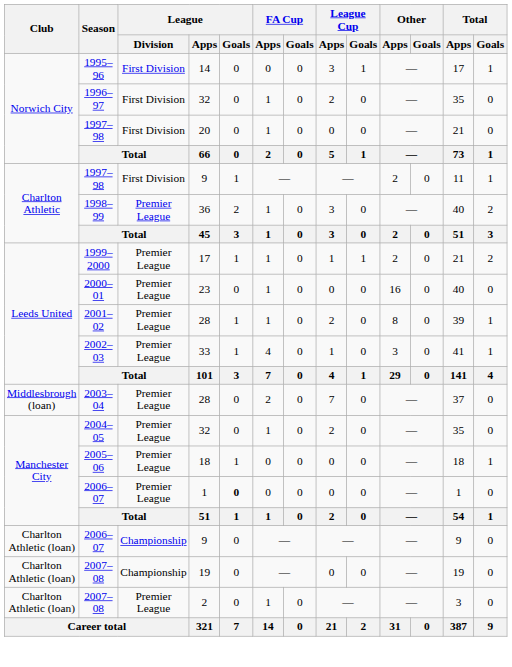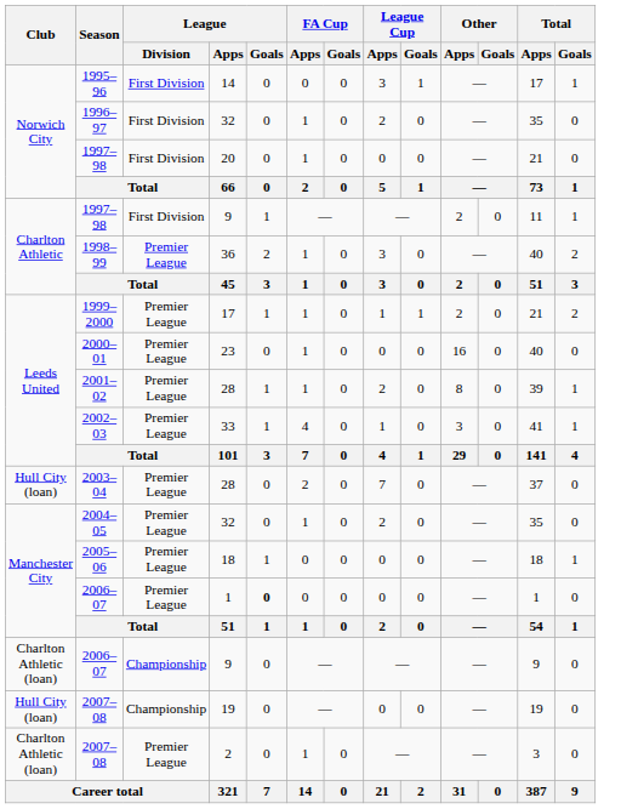 <table class=wikitable style=text-align:center>
 <tr>
 <th rowspan=2>Club</th>
 <th rowspan=2>Season</th>
 <th colspan=3>League</th>
 <th colspan=2><a href='#'>FA Cup</a></th>
 <th colspan=2><a href='#'>League Cup</a></th>
 <th colspan=2>Other</th>
 <th colspan=2>Total</th>
 </tr>
 <tr>
 <th>Division</th>
 <th>Apps</th>
 <th>Goals</th>
 <th>Apps</th>
 <th>Goals</th>
 <th>Apps</th>
 <th>Goals</th>
 <th>Apps</th>
 <th>Goals</th>
 <th>Apps</th>
 <th>Goals</th>
 </tr>
 <tr>
 <td rowspan="4"><a href='#'>Norwich City</a></td>
 <td><a href='#'>1995–96</a></td>
 <td><a href='#'>First Division</a></td>
 <td>14</td>
 <td>0</td>
 <td>0</td>
 <td>0</td>
 <td>3</td>
 <td>1</td>
 <td colspan=2>—</td>
 <td>17</td>
 <td>1</td>
 </tr>
 <tr>
 <td><a href='#'>1996–97</a></td>
 <td>First Division</td>
 <td>32</td>
 <td>0</td>
 <td>1</td>
 <td>0</td>
 <td>2</td>
 <td>0</td>
 <td colspan=2>—</td>
 <td>35</td>
 <td>0</td>
 </tr>
 <tr>
 <td><a href='#'>1997–98</a></td>
 <td>First Division</td>
 <td>20</td>
 <td>0</td>
 <td>1</td>
 <td>0</td>
 <td>0</td>
 <td>0</td>
 <td colspan=2>—</td>
 <td>21</td>
 <td>0</td>
 </tr>
 <tr>
 <th colspan="2">Total</th>
 <th>66</th>
 <th>0</th>
 <th>2</th>
 <th>0</th>
 <th>5</th>
 <th>1</th>
 <th colspan=2>—</th>
 <th>73</th>
 <th>1</th>
 </tr>
 <tr>
 <td rowspan="3"><a href='#'>Charlton Athletic</a></td>
 <td><a href='#'>1997–98</a></td>
 <td>First Division</td>
 <td>9</td>
 <td>1</td>
 <td colspan=2>—</td>
 <td colspan=2>—</td>
 <td>2</td>
 <td>0</td>
 <td>11</td>
 <td>1</td>
 </tr>
 <tr>
 <td><a href='#'>1998–99</a></td>
 <td><a href='#'>Premier League</a></td>
 <td>36</td>
 <td>2</td>
 <td>1</td>
 <td>0</td>
 <td>3</td>
 <td>0</td>
 <td colspan=2>—</td>
 <td>40</td>
 <td>2</td>
 </tr>
 <tr>
 <th colspan="2">Total</th>
 <th>45</th>
 <th>3</th>
 <th>1</th>
 <th>0</th>
 <th>3</th>
 <th>0</th>
 <th>2</th>
 <th>0</th>
 <th>51</th>
 <th>3</th>
 </tr>
 <tr>
 <td rowspan="5"><a href='#'>Leeds United</a></td>
 <td><a href='#'>1999–2000</a></td>
 <td>Premier League</td>
 <td>17</td>
 <td>1</td>
 <td>1</td>
 <td>0</td>
 <td>1</td>
 <td>1</td>
 <td>2</td>
 <td>0</td>
 <td>21</td>
 <td>2</td>
 </tr>
 <tr>
 <td><a href='#'>2000–01</a></td>
 <td>Premier League</td>
 <td>23</td>
 <td>0</td>
 <td>1</td>
 <td>0</td>
 <td>0</td>
 <td>0</td>
 <td>16</td>
 <td>0</td>
 <td>40</td>
 <td>0</td>
 </tr>
 <tr>
 <td><a href='#'>2001–02</a></td>
 <td>Premier League</td>
 <td>28</td>
 <td>1</td>
 <td>1</td>
 <td>0</td>
 <td>2</td>
 <td>0</td>
 <td>8</td>
 <td>0</td>
 <td>39</td>
 <td>1</td>
 </tr>
 <tr>
 <td><a href='#'>2002–03</a></td>
 <td>Premier League</td>
 <td>33</td>
 <td>1</td>
 <td>4</td>
 <td>0</td>
 <td>1</td>
 <td>0</td>
 <td>3</td>
 <td>0</td>
 <td>41</td>
 <td>1</td>
 </tr>
 <tr>
 <th colspan="2">Total</th>
 <th>101</th>
 <th>3</th>
 <th>7</th>
 <th>0</th>
 <th>4</th>
 <th>1</th>
 <th>29</th>
 <th>0</th>
 <th>141</th>
 <th>4</th>
 </tr>
 <tr>
-<td><a href='#'>Middlesbrough</a> (loan)</td>
+<td><a href='#'>Hull City</a> (loan)</td>
 <td><a href='#'>2003–04</a></td>
 <td>Premier League</td>
 <td>28</td>
 <td>0</td>
 <td>2</td>
 <td>0</td>
 <td>7</td>
 <td>0</td>
 <td colspan=2>—</td>
 <td>37</td>
 <td>0</td>
 </tr>
 <tr>
 <td rowspan="4"><a href='#'>Manchester City</a></td>
 <td><a href='#'>2004–05</a></td>
 <td>Premier League</td>
 <td>32</td>
 <td>0</td>
 <td>1</td>
 <td>0</td>
 <td>2</td>
 <td>0</td>
 <td colspan=2>—</td>
 <td>35</td>
 <td>0</td>
 </tr>
 <tr>
 <td><a href='#'>2005–06</a></td>
 <td>Premier League</td>
 <td>18</td>
 <td>1</td>
 <td>0</td>
 <td>0</td>
 <td>0</td>
 <td>0</td>
 <td colspan=2>—</td>
 <td>18</td>
 <td>1</td>
 </tr>
 <tr>
 <td><a href='#'>2006–07</a></td>
 <td>Premier League</td>
 <td>1</td>
 <td><strong>0</strong></td>
 <td>0</td>
 <td>0</td>
 <td>0</td>
 <td>0</td>
 <td colspan=2>—</td>
 <td>1</td>
 <td>0</td>
 </tr>
 <tr>
 <th colspan="2">Total</th>
 <th>51</th>
 <th>1</th>
 <th>1</th>
 <th>0</th>
 <th>2</th>
 <th>0</th>
 <th colspan=2>—</th>
 <th>54</th>
 <th>1</th>
 </tr>
 <tr>
 <td>Charlton Athletic (loan)</td>
 <td><a href='#'>2006–07</a></td>
 <td><a href='#'>Championship</a></td>
 <td>9</td>
 <td>0</td>
 <td colspan=2>—</td>
 <td colspan=2>—</td>
 <td colspan=2>—</td>
 <td>9</td>
 <td>0</td>
 </tr>
 <tr>
-<td>Charlton Athletic (loan)</td>
+<td><a href='#'>Hull City</a> (loan)</td>
 <td><a href='#'>2007–08</a></td>
 <td>Championship</td>
 <td>19</td>
 <td>0</td>
 <td colspan=2>—</td>
 <td>0</td>
 <td>0</td>
 <td colspan=2>—</td>
 <td>19</td>
 <td>0</td>
 </tr>
 <tr>
 <td>Charlton Athletic (loan)</td>
 <td><a href='#'>2007–08</a></td>
 <td>Premier League</td>
 <td>2</td>
 <td>0</td>
 <td>1</td>
 <td>0</td>
 <td colspan=2>—</td>
 <td colspan=2>—</td>
 <td>3</td>
 <td>0</td>
 </tr>
 <tr>
 <th colspan=3>Career total</th>
 <th><strong>321</strong></th>
 <th><strong>7</strong></th>
 <th><strong>14</strong></th>
 <th><strong>0</strong></th>
 <th><strong>21</strong></th>
 <th><strong>2</strong></th>
 <th><strong>31</strong></th>
 <th><strong>0</strong></th>
 <th><strong>387</strong></th>
 <th><strong>9</strong></th>
 </tr>
 </table>
